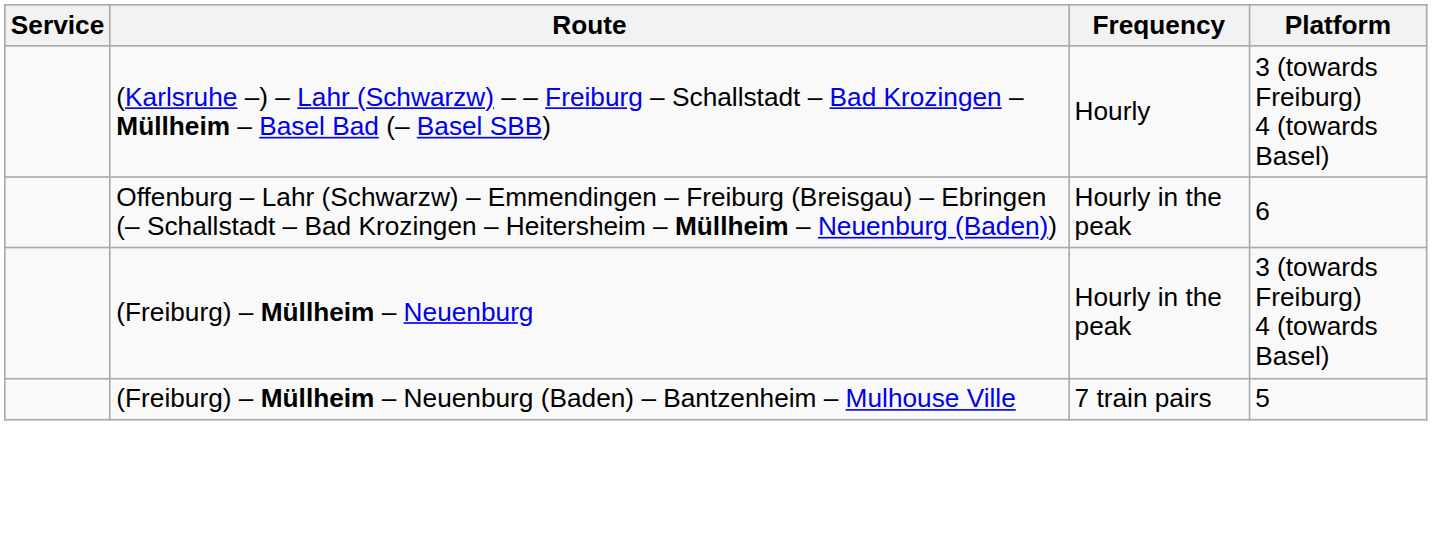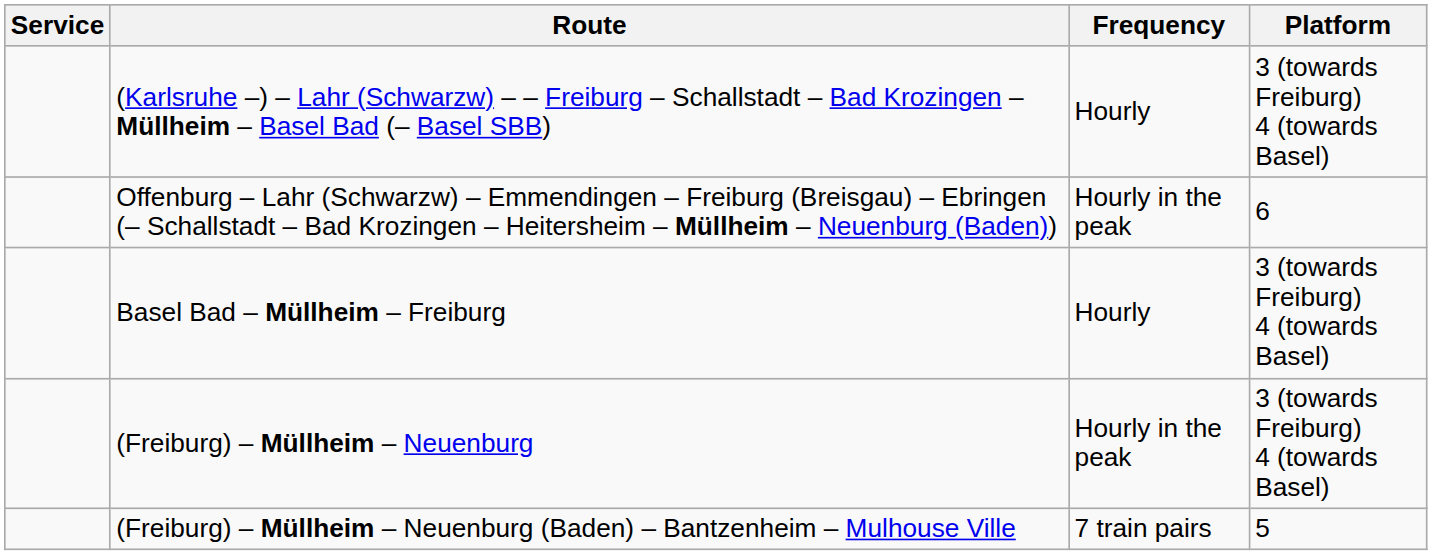 <table class="wikitable">
 <tr>
 <th>Service</th>
 <th>Route</th>
 <th>Frequency</th>
 <th>Platform</th>
 </tr>
 <tr>
 <td></td>
 <td>(<a href='#'>Karlsruhe</a> –)  – <a href='#'>Lahr (Schwarzw)</a> –  – <a href='#'>Freiburg</a> – Schallstadt – <a href='#'>Bad Krozingen</a> – <strong>Müllheim</strong> – <a href='#'>Basel Bad</a> (– <a href='#'>Basel SBB</a>)</td>
 <td>Hourly</td>
 <td>3 (towards Freiburg)<br> 4 (towards Basel)</td>
 </tr>
 <tr>
 <td></td>
 <td>Offenburg – Lahr (Schwarzw) – Emmendingen – Freiburg (Breisgau) – Ebringen (– Schallstadt – Bad Krozingen – Heitersheim – <strong>Müllheim</strong> – <a href='#'>Neuenburg (Baden)</a>)</td>
 <td>Hourly in the peak</td>
 <td>6</td>
 </tr>
 <tr>
 <td></td>
+<td>Basel Bad – <strong>Müllheim</strong> – Freiburg</td>
+<td>Hourly</td>
+<td>3 (towards Freiburg)<br>4 (towards Basel)</td>
+</tr>
+<tr>
+<td></td>
 <td>(Freiburg) – <strong>Müllheim</strong> – <a href='#'>Neuenburg</a></td>
 <td>Hourly in the peak</td>
 <td>3 (towards Freiburg)<br>4 (towards Basel)</td>
 </tr>
 <tr>
 <td></td>
 <td>(Freiburg) – <strong>Müllheim</strong> – Neuenburg (Baden) – Bantzenheim – <a href='#'>Mulhouse Ville</a></td>
 <td>7 train pairs</td>
 <td>5</td>
 </tr>
 </table>
